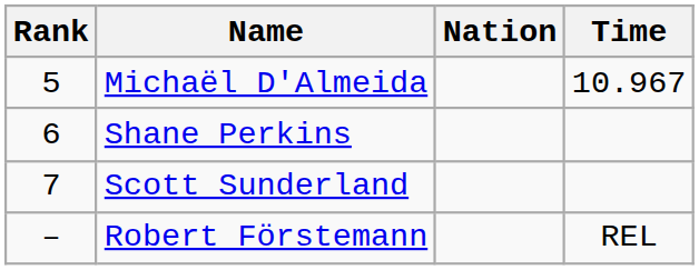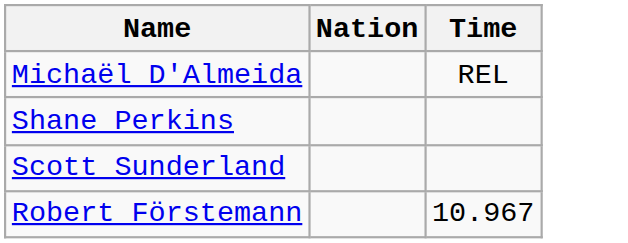 <table class="wikitable sortable" style="text-align:center">
 <tr>
-<th>Rank</th>
 <th>Name</th>
 <th>Nation</th>
 <th>Time</th>
 </tr>
 <tr>
-<td>5</td>
 <td align=left><a href='#'>Michaël D'Almeida</a></td>
 <td align=left></td>
-<td>10.967</td>
+<td>REL</td>
 </tr>
 <tr>
-<td>6</td>
 <td align=left><a href='#'>Shane Perkins</a></td>
 <td align=left></td>
 <td></td>
 </tr>
 <tr>
-<td>7</td>
 <td align=left><a href='#'>Scott Sunderland</a></td>
 <td align=left></td>
 <td></td>
 </tr>
 <tr>
-<td>–</td>
 <td align=left><a href='#'>Robert Förstemann</a></td>
 <td align=left></td>
-<td>REL</td>
+<td>10.967</td>
 </tr>
 </table>
